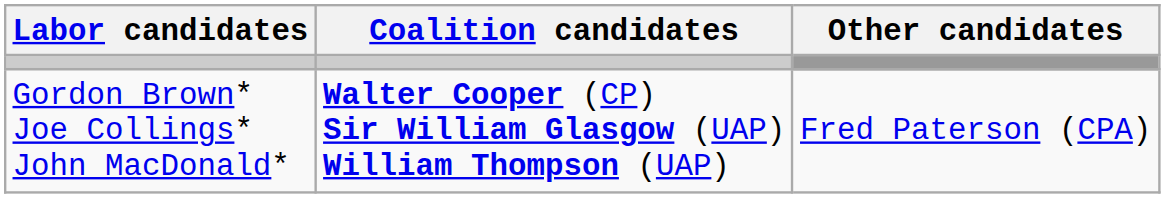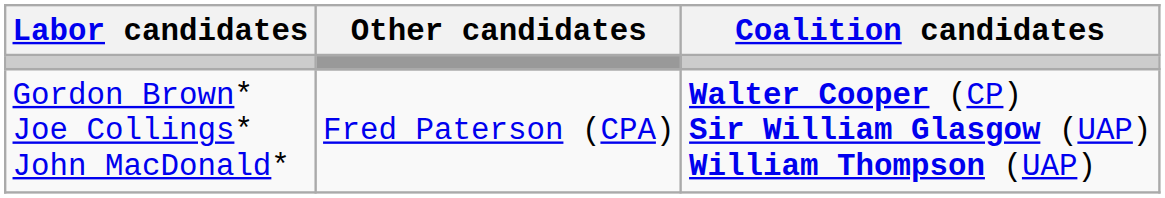 <table class="wikitable">
 <tr>
 <th><a href='#'>Labor</a> candidates</th>
+<th>Other candidates</th>
 <th><a href='#'>Coalition</a> candidates</th>
-<th>Other candidates</th>
 </tr>
 <tr bgcolor="#cccccc">
 <td></td>
+<td bgcolor="#999999"></td>
 <td></td>
-<td bgcolor="#999999"></td>
 </tr>
 <tr>
 <td><a href='#'>Gordon Brown</a>*<br><a href='#'>Joe Collings</a>*<br><a href='#'>John MacDonald</a>*</td>
+<td><a href='#'>Fred Paterson</a> (<a href='#'>CPA</a>)</td>
 <td><strong><a href='#'>Walter Cooper</a></strong> (<a href='#'>CP</a>)<br><strong><a href='#'>Sir William Glasgow</a></strong> (<a href='#'>UAP</a>)<br><strong><a href='#'>William Thompson</a></strong> (<a href='#'>UAP</a>)</td>
-<td><a href='#'>Fred Paterson</a> (<a href='#'>CPA</a>)</td>
 </tr>
 </table>
